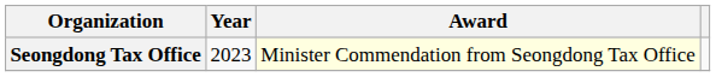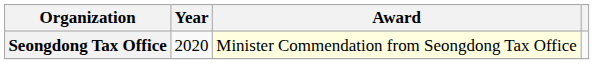 <table class="wikitable plainrowheaders">
 <tr>
 <th scope="col">Organization</th>
 <th scope="col">Year</th>
 <th scope="col">Award</th>
 <th scope="col" class="unsortable"></th>
 </tr>
 <tr>
 <th scope="row">Seongdong Tax Office</th>
-<td style="text-align:center">2023</td>
+<td style="text-align:center">2020</td>
 <td style="background: lightyellow;">Minister Commendation from Seongdong Tax Office</td>
 <td style="text-align:center"></td>
 </tr>
 <tr>
 </tr>
 </table>
